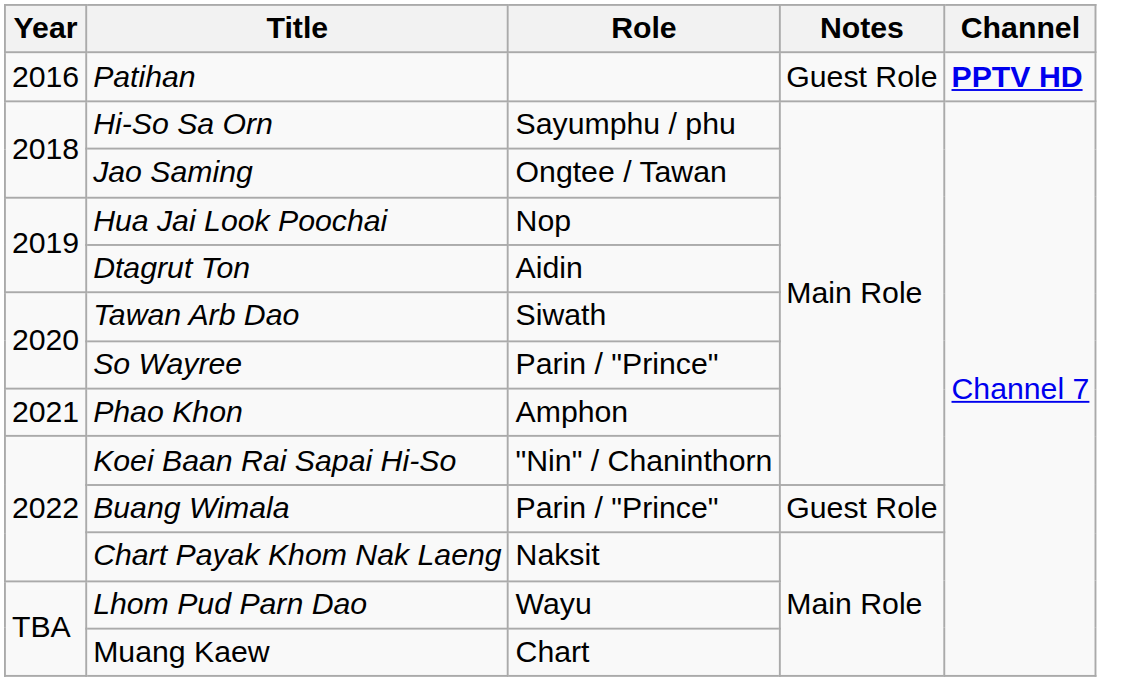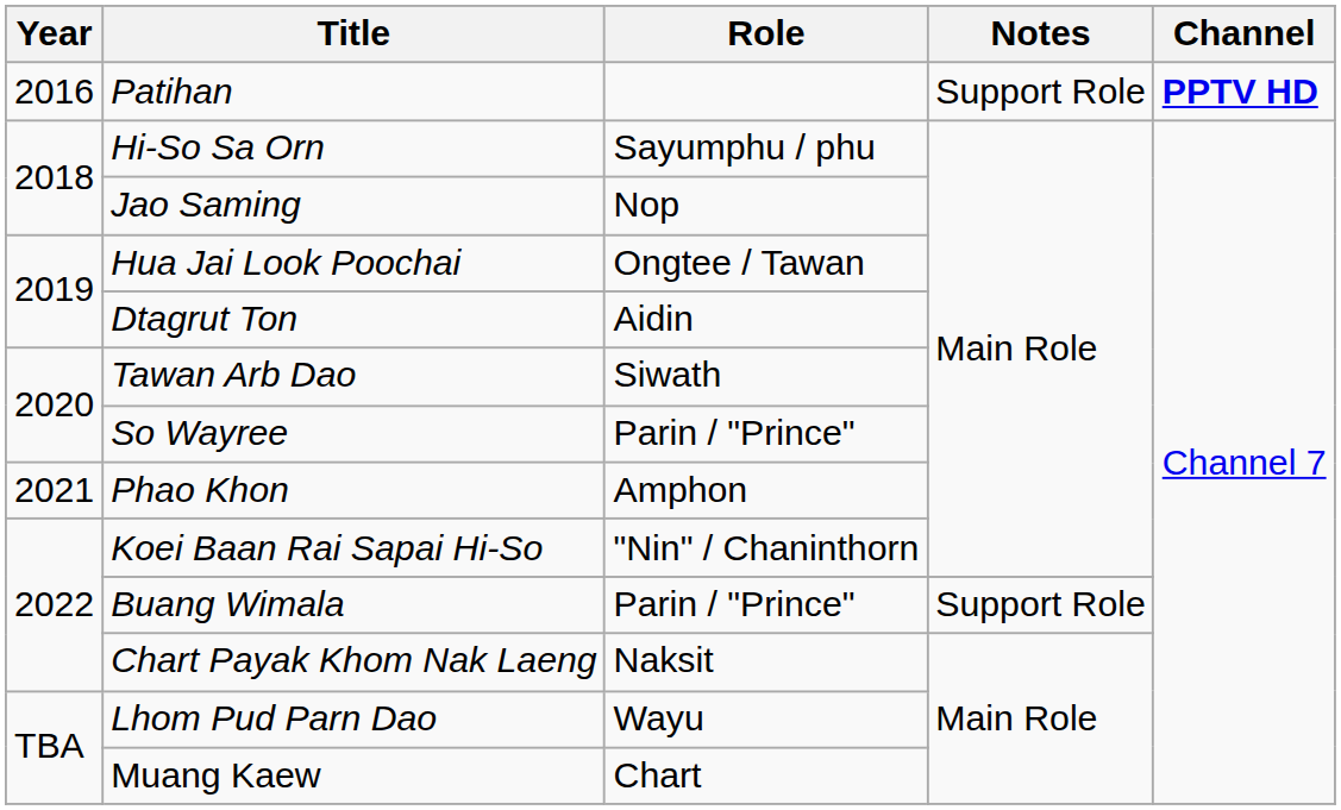 <table class="wikitable">
 <tr>
 <th>Year</th>
 <th>Title</th>
 <th>Role</th>
 <th>Notes</th>
 <th>Channel</th>
 </tr>
 <tr>
 <td>2016</td>
 <td><em>Patihan</em></td>
 <td></td>
-<td>Guest Role</td>
+<td>Support Role</td>
 <td><strong><a href='#'>PPTV HD</a></strong></td>
 </tr>
 <tr>
 <td rowspan="2">2018</td>
 <td><em>Hi-So Sa Orn</em></td>
 <td>Sayumphu / phu</td>
 <td rowspan="8">Main Role</td>
 <td rowspan="21"><a href='#'>Channel 7</a></td>
 </tr>
 <tr>
 <td><em>Jao Saming</em></td>
-<td>Ongtee / Tawan</td>
+<td>Nop</td>
 </tr>
 <tr>
 <td rowspan="2">2019</td>
 <td><em>Hua Jai Look Poochai</em></td>
-<td>Nop</td>
+<td>Ongtee / Tawan</td>
 </tr>
 <tr>
 <td><em>Dtagrut Ton</em></td>
 <td>Aidin</td>
 </tr>
 <tr>
 <td rowspan="2">2020</td>
 <td><em>Tawan Arb Dao</em></td>
 <td Siwakorn>Siwath</td>
 </tr>
 <tr>
 <td><em>So Wayree</em></td>
 <td>Parin / "Prince"</td>
 </tr>
 <tr>
 <td>2021</td>
 <td><em>Phao Khon</em></td>
 <td>Amphon</td>
 </tr>
 <tr>
 <td rowspan="3">2022</td>
 <td><em>Koei Baan Rai Sapai Hi-So</em></td>
 <td>"Nin" / Chaninthorn</td>
 </tr>
 <tr>
 <td><em>Buang Wimala</em></td>
 <td>Parin / "Prince"</td>
-<td>Guest Role</td>
+<td>Support Role</td>
 </tr>
 <tr>
 <td><em>Chart Payak Khom Nak Laeng</em></td>
 <td>Naksit</td>
 <td rowspan="3">Main Role</td>
 </tr>
 <tr>
 <td rowspan="3">TBA</td>
 <td><em>Lhom Pud Parn Dao</em></td>
 <td>Wayu</td>
 </tr>
 <tr>
 <td>Muang Kaew</td>
 <td>Chart</td>
 </tr>
 </table>
